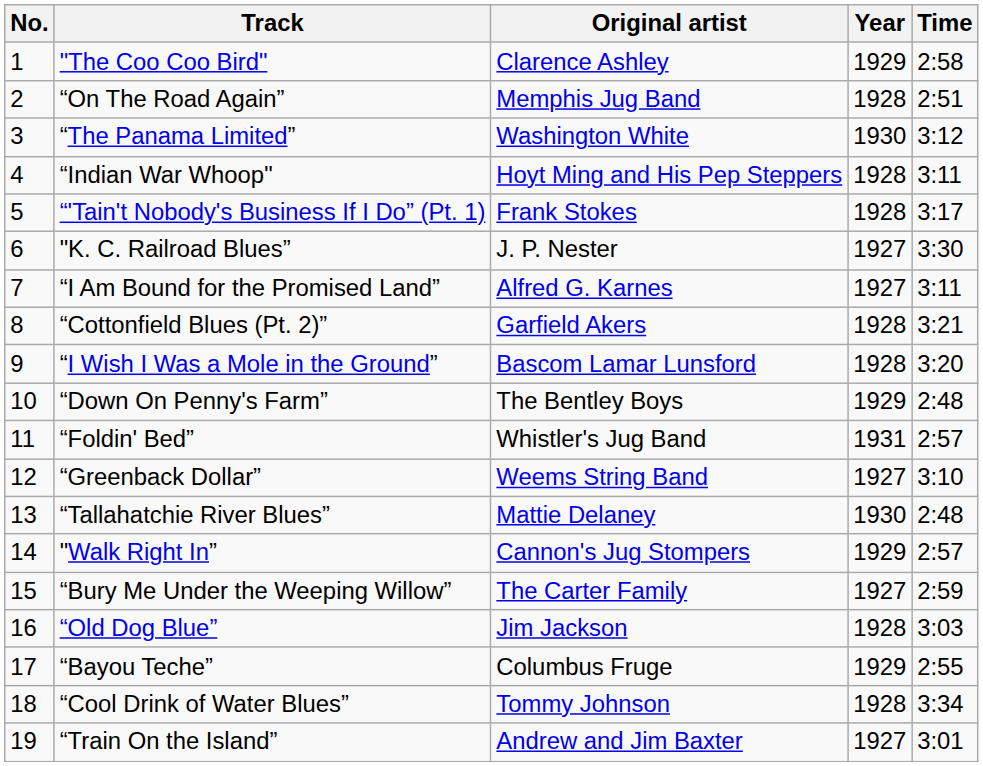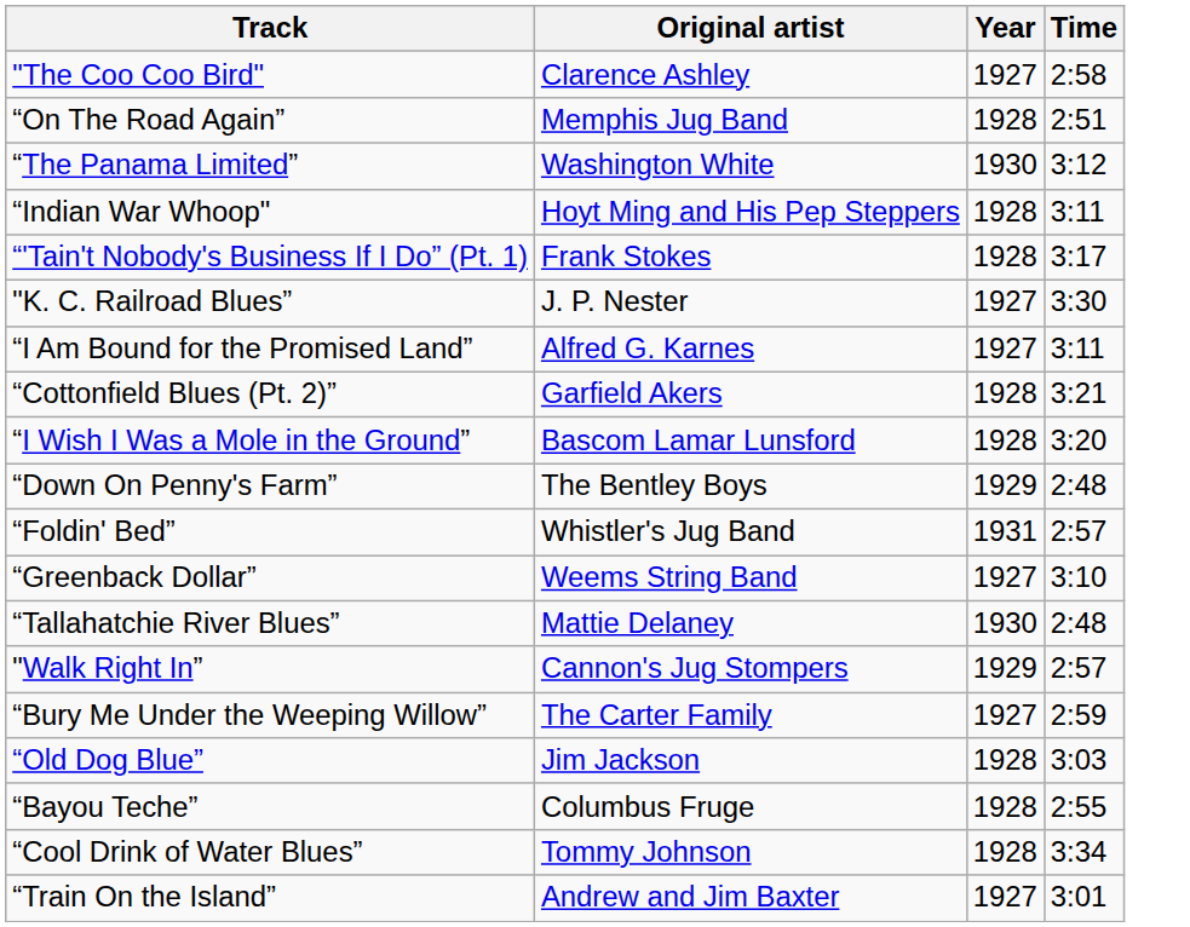 <table class="wikitable">
 <tr>
-<th>No.</th>
 <th>Track</th>
 <th>Original artist</th>
 <th>Year</th>
 <th>Time</th>
 </tr>
 <tr>
-<td>1</td>
 <td><a href='#'>"The Coo Coo Bird"</a></td>
 <td><a href='#'>Clarence Ashley</a></td>
-<td>1929</td>
+<td>1927</td>
 <td>2:58</td>
 </tr>
 <tr>
-<td>2</td>
 <td>“On The Road Again”</td>
 <td><a href='#'>Memphis Jug Band</a></td>
 <td>1928</td>
 <td>2:51</td>
 </tr>
 <tr>
-<td>3</td>
 <td>“<a href='#'>The Panama Limited</a>”</td>
 <td><a href='#'>Washington White</a></td>
 <td>1930</td>
 <td>3:12</td>
 </tr>
 <tr>
-<td>4</td>
 <td>“Indian War Whoop"</td>
 <td><a href='#'>Hoyt Ming and His Pep Steppers</a></td>
 <td>1928</td>
 <td>3:11</td>
 </tr>
 <tr>
-<td>5</td>
 <td><a href='#'>“'Tain't Nobody's Business If I Do” (Pt. 1)</a></td>
 <td><a href='#'>Frank Stokes</a></td>
 <td>1928</td>
 <td>3:17</td>
 </tr>
 <tr>
-<td>6</td>
 <td>"K. C. Railroad Blues”</td>
 <td>J. P. Nester</td>
 <td>1927</td>
 <td>3:30</td>
 </tr>
 <tr>
-<td>7</td>
 <td>“I Am Bound for the Promised Land”</td>
 <td><a href='#'>Alfred G. Karnes</a></td>
 <td>1927</td>
 <td>3:11</td>
 </tr>
 <tr>
-<td>8</td>
 <td>“Cottonfield Blues (Pt. 2)”</td>
 <td><a href='#'>Garfield Akers</a></td>
 <td>1928</td>
 <td>3:21</td>
 </tr>
 <tr>
-<td>9</td>
 <td>“<a href='#'>I Wish I Was a Mole in the Ground</a>”</td>
 <td><a href='#'>Bascom Lamar Lunsford</a></td>
 <td>1928</td>
 <td>3:20</td>
 </tr>
 <tr>
-<td>10</td>
 <td>“Down On Penny's Farm”</td>
 <td>The Bentley Boys</td>
 <td>1929</td>
 <td>2:48</td>
 </tr>
 <tr>
-<td>11</td>
 <td>“Foldin' Bed”</td>
 <td>Whistler's Jug Band</td>
 <td>1931</td>
 <td>2:57</td>
 </tr>
 <tr>
-<td>12</td>
 <td>“Greenback Dollar”</td>
 <td><a href='#'>Weems String Band</a></td>
 <td>1927</td>
 <td>3:10</td>
 </tr>
 <tr>
-<td>13</td>
 <td>“Tallahatchie River Blues”</td>
 <td><a href='#'>Mattie Delaney</a></td>
 <td>1930</td>
 <td>2:48</td>
 </tr>
 <tr>
-<td>14</td>
 <td>"<a href='#'>Walk Right In</a>”</td>
 <td><a href='#'>Cannon's Jug Stompers</a></td>
 <td>1929</td>
 <td>2:57</td>
 </tr>
 <tr>
-<td>15</td>
 <td>“Bury Me Under the Weeping Willow”</td>
 <td><a href='#'>The Carter Family</a></td>
 <td>1927</td>
 <td>2:59</td>
 </tr>
 <tr>
-<td>16</td>
 <td><a href='#'>“Old Dog Blue”</a></td>
 <td><a href='#'>Jim Jackson</a></td>
 <td>1928</td>
 <td>3:03</td>
 </tr>
 <tr>
-<td>17</td>
 <td>“Bayou Teche”</td>
 <td>Columbus Fruge</td>
-<td>1929</td>
+<td>1928</td>
 <td>2:55</td>
 </tr>
 <tr>
-<td>18</td>
 <td>“Cool Drink of Water Blues”</td>
 <td><a href='#'>Tommy Johnson</a></td>
 <td>1928</td>
 <td>3:34</td>
 </tr>
 <tr>
-<td>19</td>
 <td>“Train On the Island”</td>
 <td><a href='#'>Andrew and Jim Baxter</a></td>
 <td>1927</td>
 <td>3:01</td>
 </tr>
 </table>
